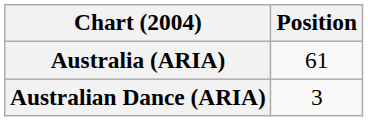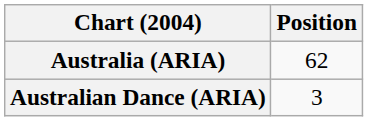 <table class="wikitable plainrowheaders">
 <tr>
 <th>Chart (2004)</th>
 <th>Position</th>
 </tr>
 <tr>
 <th scope="row">Australia (ARIA)</th>
-<td align="center">61</td>
+<td align="center">62</td>
 </tr>
 <tr>
 <th scope="row">Australian Dance (ARIA)</th>
 <td align="center">3</td>
 </tr>
 </table>
